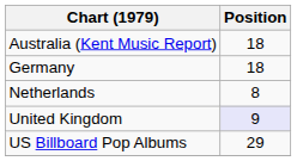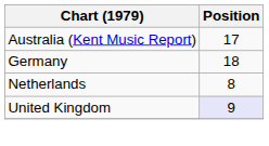 <table class="wikitable">
 <tr>
 <th align="left">Chart (1979)</th>
 <th align="left">Position</th>
 </tr>
 <tr>
 <td>Australia (<a href='#'>Kent Music Report</a>)</td>
-<td align="center">18</td>
+<td align="center">17</td>
 </tr>
 <tr>
 <td>Germany</td>
 <td align="center">18</td>
 </tr>
 <tr>
 <td>Netherlands</td>
 <td align="center">8</td>
 </tr>
 <tr>
 <td>United Kingdom</td>
 <td align="center" style="background: lavender;">9</td>
 </tr>
 <tr>
-<td align="left">US <a href='#'>Billboard</a> Pop Albums</td>
-<td align="center">29</td>
-</tr>
-<tr>
 </tr>
 </table>
